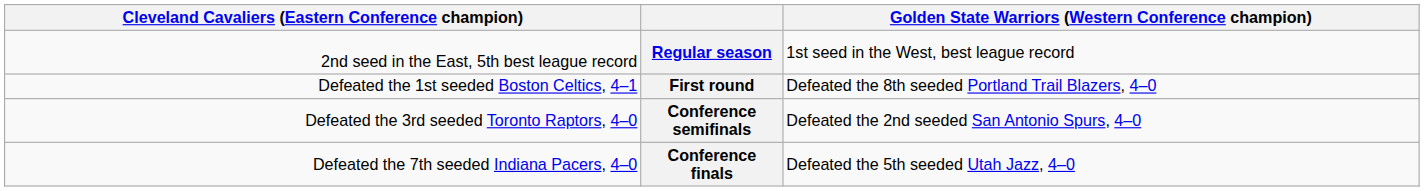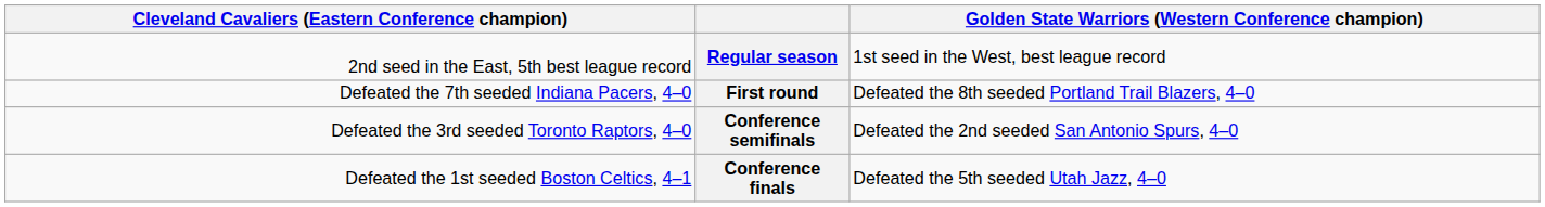 <table style="width:100%; font-size:90%" class="wikitable">
 <tr valign=top>
 <th colspan="2" style="width:45%;"><a href='#'>Cleveland Cavaliers</a> (<a href='#'>Eastern Conference</a> champion)</th>
 <th></th>
 <th colspan="2" style="width:45%;"><a href='#'>Golden State Warriors</a> (<a href='#'>Western Conference</a> champion)</th>
 </tr>
 <tr>
 <td align=right><br> 2nd seed in the East, 5th best league record</td>
 <th colspan=2><a href='#'>Regular season</a></th>
 <td> 1st seed in the West, best league record</td>
 </tr>
 <tr>
-<td align=right>Defeated the 1st seeded <a href='#'>Boston Celtics</a>, <a href='#'>4–1</a></td>
+<td align=right>Defeated the 7th seeded <a href='#'>Indiana Pacers</a>, <a href='#'>4–0</a></td>
 <th colspan=2>First round</th>
 <td align=left>Defeated the 8th seeded <a href='#'>Portland Trail Blazers</a>, <a href='#'>4–0</a></td>
 </tr>
 <tr>
 <td align=right>Defeated the 3rd seeded <a href='#'>Toronto Raptors</a>, <a href='#'>4–0</a></td>
 <th colspan=2>Conference semifinals</th>
 <td align=left>Defeated the 2nd seeded <a href='#'>San Antonio Spurs</a>, <a href='#'>4–0</a></td>
 </tr>
 <tr>
-<td align=right>Defeated the 7th seeded <a href='#'>Indiana Pacers</a>, <a href='#'>4–0</a></td>
+<td align=right>Defeated the 1st seeded <a href='#'>Boston Celtics</a>, <a href='#'>4–1</a></td>
 <th colspan=2>Conference finals</th>
 <td align=left>Defeated the 5th seeded <a href='#'>Utah Jazz</a>, <a href='#'>4–0</a></td>
 </tr>
 </table>
